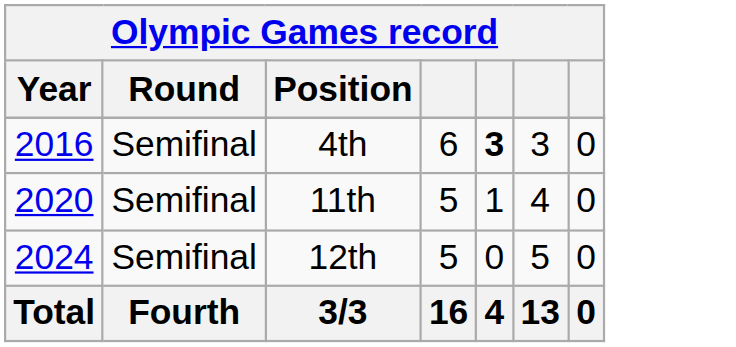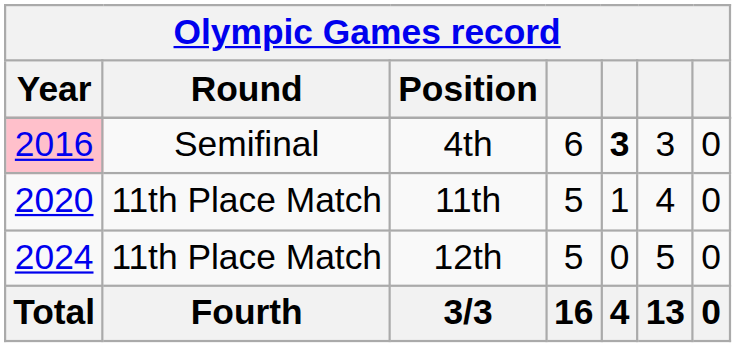 <table class="wikitable" style="text-align: center;">
 <tr>
 <th colspan=7><a href='#'>Olympic Games record</a></th>
 </tr>
 <tr>
 <th>Year</th>
 <th>Round</th>
 <th>Position</th>
 <th></th>
 <th></th>
 <th></th>
 <th></th>
 </tr>
 <tr>
 </tr>
 <tr>
-<td> <a href='#'>2016</a></td>
+<td style="background: pink;"> <a href='#'>2016</a></td>
 <td>Semifinal</td>
 <td>4th</td>
 <td>6</td>
 <td><strong>3</strong></td>
 <td>3</td>
 <td>0</td>
 </tr>
 <tr>
 <td> <a href='#'>2020</a></td>
-<td>Semifinal</td>
+<td>11th Place Match</td>
 <td>11th</td>
 <td>5</td>
 <td>1</td>
 <td>4</td>
 <td>0</td>
 </tr>
 <tr>
 <td> <a href='#'>2024</a></td>
-<td>Semifinal</td>
+<td>11th Place Match</td>
 <td>12th</td>
 <td>5</td>
 <td>0</td>
 <td>5</td>
 <td>0</td>
 </tr>
 <tr>
 <th>Total</th>
 <th>Fourth</th>
 <th>3/3</th>
 <th>16</th>
 <th>4</th>
 <th>13</th>
 <th>0</th>
 </tr>
 </table>
